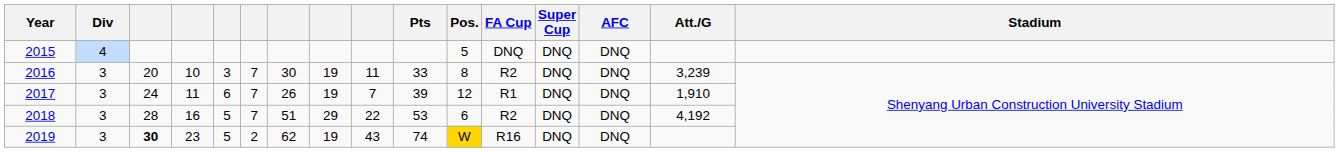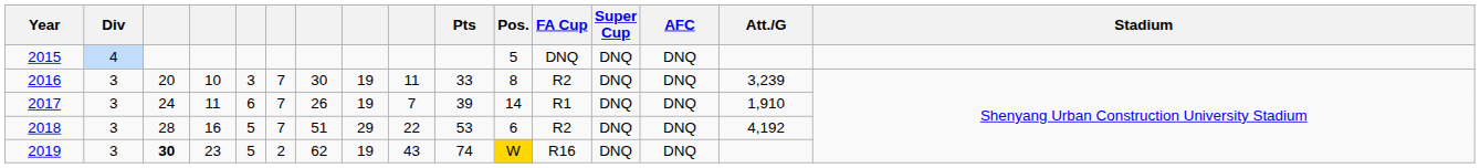 <table class="wikitable sortable" width=100% style=text-align:Center>
 <tr>
 <th>Year</th>
 <th>Div</th>
 <th></th>
 <th></th>
 <th></th>
 <th></th>
 <th></th>
 <th></th>
 <th></th>
 <th>Pts</th>
 <th width=2%>Pos.</th>
 <th width=4%><a href='#'>FA Cup</a></th>
 <th width=2%><a href='#'>Super Cup</a></th>
 <th><a href='#'>AFC</a></th>
 <th>Att./G</th>
 <th>Stadium</th>
 </tr>
 <tr>
 <td><a href='#'>2015</a></td>
 <td bgcolor=#c1ddfd>4</td>
 <td></td>
 <td></td>
 <td></td>
 <td></td>
 <td></td>
 <td></td>
 <td></td>
 <td></td>
 <td>5</td>
 <td>DNQ</td>
 <td>DNQ</td>
 <td>DNQ</td>
 <td></td>
 <td></td>
 </tr>
 <tr>
 <td><a href='#'>2016</a></td>
 <td>3</td>
 <td>20</td>
 <td>10</td>
 <td>3</td>
 <td>7</td>
 <td>30</td>
 <td>19</td>
 <td>11</td>
 <td>33</td>
 <td>8</td>
 <td>R2</td>
 <td>DNQ</td>
 <td>DNQ</td>
 <td>3,239</td>
 <td align=center rowspan=4><a href='#'>Shenyang Urban Construction University Stadium</a></td>
 </tr>
 <tr>
 <td><a href='#'>2017</a></td>
 <td>3</td>
 <td>24</td>
 <td>11</td>
 <td>6</td>
 <td>7</td>
 <td>26</td>
 <td>19</td>
 <td>7</td>
 <td>39</td>
-<td>12</td>
+<td>14</td>
 <td>R1</td>
 <td>DNQ</td>
 <td>DNQ</td>
 <td>1,910</td>
 </tr>
 <tr>
 <td><a href='#'>2018</a></td>
 <td>3</td>
 <td>28</td>
 <td>16</td>
 <td>5</td>
 <td>7</td>
 <td>51</td>
 <td>29</td>
 <td>22</td>
 <td>53</td>
 <td>6</td>
 <td>R2</td>
 <td>DNQ</td>
 <td>DNQ</td>
 <td>4,192</td>
 </tr>
 <tr>
 <td><a href='#'>2019</a></td>
 <td>3</td>
 <td><strong>30</strong></td>
 <td>23</td>
 <td>5</td>
 <td>2</td>
 <td>62</td>
 <td>19</td>
 <td>43</td>
 <td>74</td>
 <td bgcolor=#FFD700>W</td>
 <td>R16</td>
 <td>DNQ</td>
 <td>DNQ</td>
 <td></td>
 </tr>
 </table>
